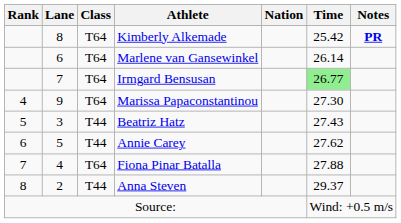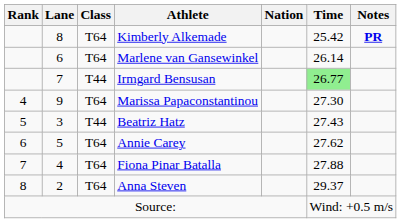 <table class="wikitable sortable" style="text-align:center;">
 <tr>
 <th scope="col">Rank</th>
 <th scope="col">Lane</th>
 <th scope="col">Class</th>
 <th scope="col">Athlete</th>
 <th scope="col">Nation</th>
 <th scope="col">Time</th>
 <th scope="col">Notes</th>
 </tr>
 <tr>
 <td></td>
 <td>8</td>
 <td>T64</td>
 <td align=left><a href='#'>Kimberly Alkemade</a></td>
 <td align=left></td>
 <td>25.42</td>
 <td><strong><a href='#'>PR</a></strong></td>
 </tr>
 <tr>
 <td></td>
 <td>6</td>
 <td>T64</td>
 <td align=left><a href='#'>Marlene van Gansewinkel</a></td>
 <td align=left></td>
 <td>26.14</td>
 <td></td>
 </tr>
 <tr>
 <td></td>
 <td>7</td>
-<td>T64</td>
+<td>T44</td>
 <td align=left><a href='#'>Irmgard Bensusan</a></td>
 <td align=left></td>
 <td style="background: lightgreen;">26.77</td>
 <td></td>
 </tr>
 <tr>
 <td>4</td>
 <td>9</td>
 <td>T64</td>
 <td align=left><a href='#'>Marissa Papaconstantinou</a></td>
 <td align=left></td>
 <td>27.30</td>
 <td></td>
 </tr>
 <tr>
 <td>5</td>
 <td>3</td>
 <td>T44</td>
 <td align=left><a href='#'>Beatriz Hatz</a></td>
 <td align=left></td>
 <td>27.43</td>
 <td></td>
 </tr>
 <tr>
 <td>6</td>
 <td>5</td>
-<td>T44</td>
+<td>T64</td>
 <td align=left><a href='#'>Annie Carey</a></td>
 <td align=left></td>
 <td>27.62</td>
 <td></td>
 </tr>
 <tr>
 <td>7</td>
 <td>4</td>
 <td>T64</td>
 <td align=left><a href='#'>Fiona Pinar Batalla</a></td>
 <td align=left></td>
 <td>27.88</td>
 <td></td>
 </tr>
 <tr>
 <td>8</td>
 <td>2</td>
-<td>T44</td>
+<td>T64</td>
 <td align=left><a href='#'>Anna Steven</a></td>
 <td align=left></td>
 <td>29.37</td>
 <td></td>
 </tr>
 <tr class="sortbottom">
 <td colspan=5>Source:</td>
 <td colspan="2" style="text-align:left;">Wind: +0.5 m/s</td>
 </tr>
 </table>
